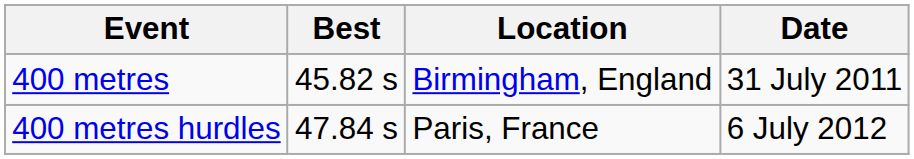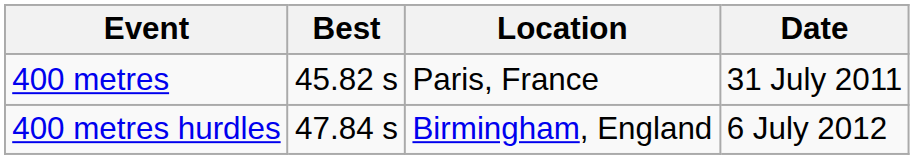 <table class="wikitable">
 <tr>
 <th>Event</th>
 <th>Best</th>
 <th>Location</th>
 <th>Date</th>
 </tr>
 <tr>
 <td><a href='#'>400 metres</a></td>
 <td>45.82 s</td>
-<td><a href='#'>Birmingham</a>, England</td>
+<td>Paris, France</td>
 <td>31 July 2011</td>
 </tr>
 <tr>
 <td><a href='#'>400 metres hurdles</a></td>
 <td>47.84 s</td>
-<td>Paris, France</td>
+<td><a href='#'>Birmingham</a>, England</td>
 <td>6 July 2012</td>
 </tr>
 </table>
